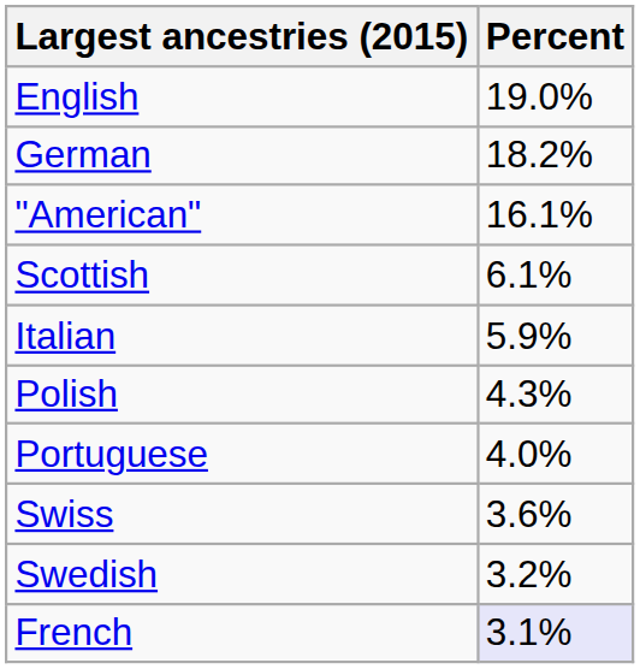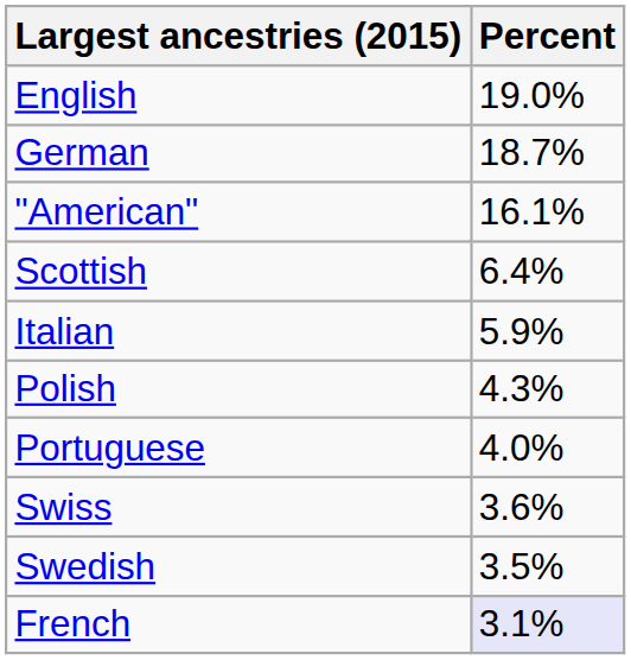 <table class="wikitable sortable collapsible" style="font-size: 90%;">
 <tr>
 <th>Largest ancestries (2015)</th>
 <th>Percent</th>
 </tr>
 <tr>
 <td><a href='#'>English</a> </td>
 <td>19.0%</td>
 </tr>
 <tr>
 <td><a href='#'>German</a> </td>
-<td>18.2%</td>
+<td>18.7%</td>
 </tr>
 <tr>
 <td><a href='#'>"American"</a> </td>
 <td>16.1%</td>
 </tr>
 <tr>
 <td><a href='#'>Scottish</a> </td>
-<td>6.1%</td>
+<td>6.4%</td>
 </tr>
 <tr>
 <td><a href='#'>Italian</a> </td>
 <td>5.9%</td>
 </tr>
 <tr>
 <td><a href='#'>Polish</a> </td>
 <td>4.3%</td>
 </tr>
 <tr>
 <td><a href='#'>Portuguese</a> </td>
 <td>4.0%</td>
 </tr>
 <tr>
 <td><a href='#'>Swiss</a> </td>
 <td>3.6%</td>
 </tr>
 <tr>
 <td><a href='#'>Swedish</a> </td>
-<td>3.2%</td>
+<td>3.5%</td>
 </tr>
 <tr>
 <td><a href='#'>French</a> </td>
 <td style="background: lavender;">3.1%</td>
 </tr>
 </table>
